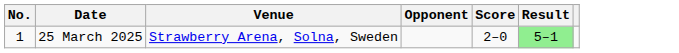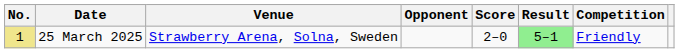 <table class="wikitable sortable">
 <tr>
 <th scope="col">No.</th>
 <th scope="col">Date</th>
 <th scope="col">Venue</th>
 <th scope="col">Opponent</th>
 <th scope="col">Score</th>
 <th scope="col">Result</th>
+<th scope="col">Competition</th>
 <th scope="col" class="unsortable"></th>
 </tr>
 <tr>
-<td align="center">1</td>
+<td align="center" style="background: khaki;">1</td>
 <td>25 March 2025</td>
 <td><a href='#'>Strawberry Arena</a>, <a href='#'>Solna</a>, Sweden</td>
 <td></td>
 <td align="center">2–0</td>
 <td align="center" style="background: lightgreen;">5–1</td>
+<td><a href='#'>Friendly</a></td>
 <td></td>
 </tr>
 </table>
